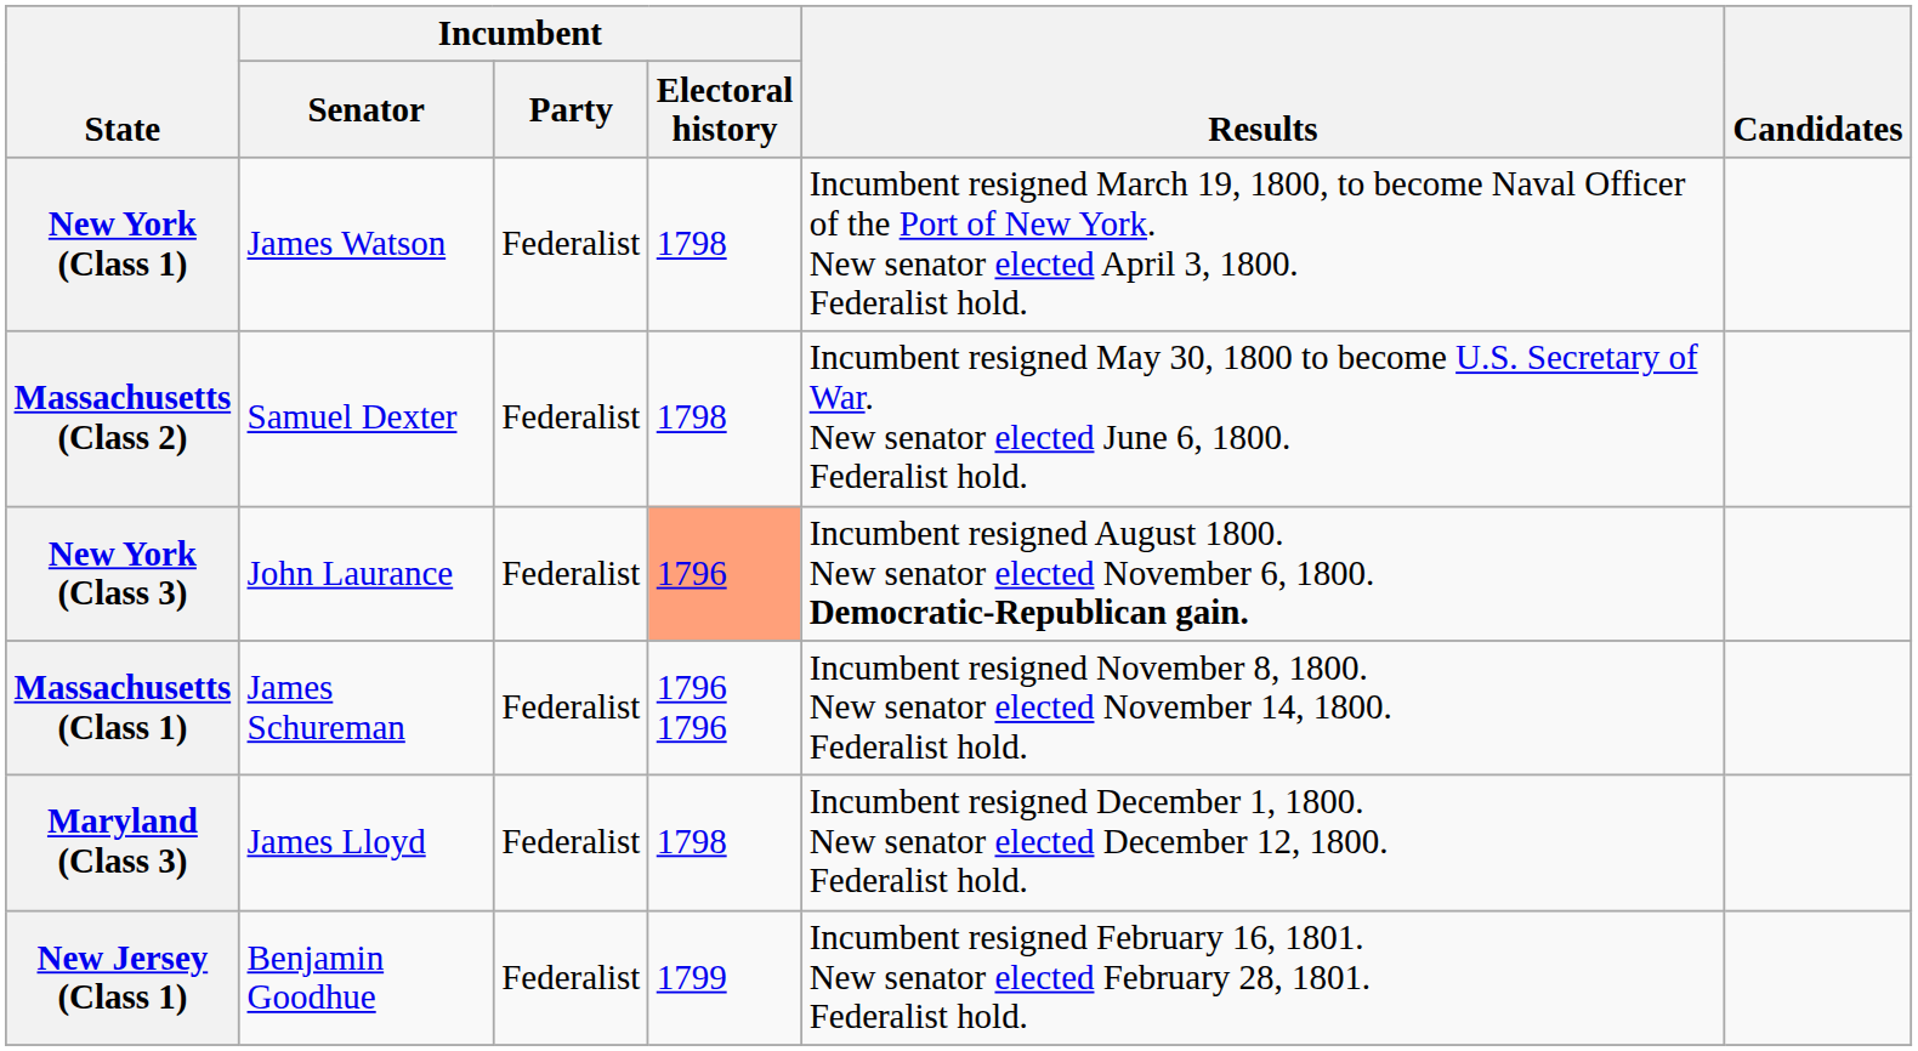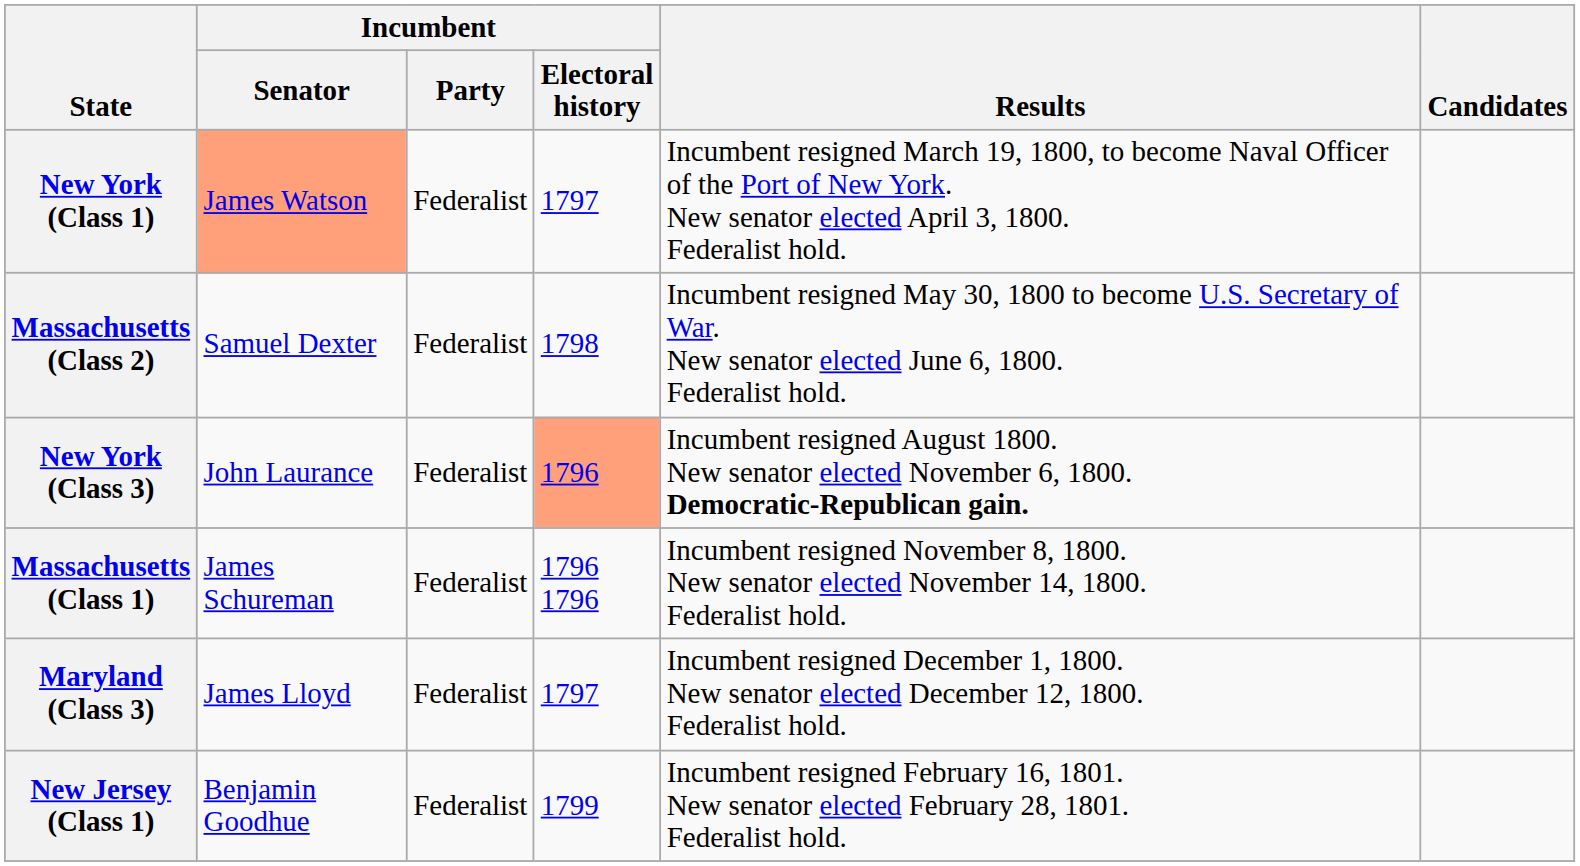 <table class=wikitable>
 <tr valign=bottom>
 <th rowspan=2>State</th>
 <th colspan=3>Incumbent</th>
 <th rowspan=2>Results</th>
 <th rowspan=2>Candidates</th>
 </tr>
 <tr>
 <th>Senator</th>
 <th>Party</th>
 <th>Electoral<br>history</th>
 </tr>
 <tr>
 <th><a href='#'>New York</a><br>(Class 1)</th>
-<td><a href='#'>James Watson</a></td>
+<td style="background: lightsalmon;"><a href='#'>James Watson</a></td>
 <td>Federalist</td>
-<td><a href='#'>1798 </a></td>
+<td><a href='#'>1797 </a></td>
 <td>Incumbent resigned March 19, 1800, to become Naval Officer of the <a href='#'>Port of New York</a>.<br>New senator <a href='#'>elected</a> April 3, 1800.<br>Federalist hold.</td>
 <td nowrap></td>
 </tr>
 <tr>
 <th><a href='#'>Massachusetts</a><br>(Class 2)</th>
 <td><a href='#'>Samuel Dexter</a></td>
 <td>Federalist</td>
 <td><a href='#'>1798</a></td>
 <td>Incumbent resigned May 30, 1800 to become <a href='#'>U.S. Secretary of War</a>.<br>New senator <a href='#'>elected</a> June 6, 1800.<br>Federalist hold.</td>
 <td nowrap></td>
 </tr>
 <tr>
 <th><a href='#'>New York</a><br>(Class 3)</th>
 <td><a href='#'>John Laurance</a></td>
 <td>Federalist</td>
 <td style="background: lightsalmon;"><a href='#'>1796 </a></td>
 <td>Incumbent resigned August 1800.<br>New senator <a href='#'>elected</a> November 6, 1800.<br><strong>Democratic-Republican gain.</strong></td>
 <td nowrap></td>
 </tr>
 <tr>
 <th><a href='#'>Massachusetts</a><br>(Class 1)</th>
 <td><a href='#'>James Schureman</a></td>
 <td>Federalist</td>
 <td><a href='#'>1796 </a><br><a href='#'>1796</a></td>
 <td>Incumbent resigned November 8, 1800.<br>New senator <a href='#'>elected</a> November 14, 1800.<br>Federalist hold.</td>
 <td nowrap></td>
 </tr>
 <tr>
 <th><a href='#'>Maryland</a><br>(Class 3)</th>
 <td><a href='#'>James Lloyd</a></td>
 <td>Federalist</td>
-<td><a href='#'>1798 </a></td>
+<td><a href='#'>1797 </a></td>
 <td>Incumbent resigned December 1, 1800.<br>New senator <a href='#'>elected</a> December 12, 1800.<br>Federalist hold.</td>
 <td nowrap></td>
 </tr>
 <tr>
 <th><a href='#'>New Jersey</a><br>(Class 1)</th>
 <td><a href='#'>Benjamin Goodhue</a></td>
 <td>Federalist</td>
 <td><a href='#'>1799 </a></td>
 <td>Incumbent resigned February 16, 1801.<br>New senator <a href='#'>elected</a> February 28, 1801.<br>Federalist hold.</td>
 <td nowrap></td>
 </tr>
 </table>
